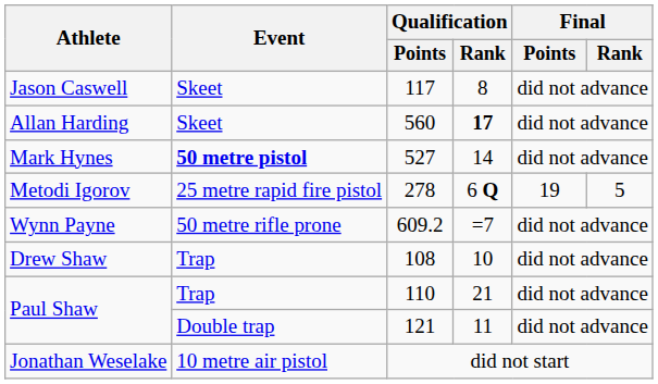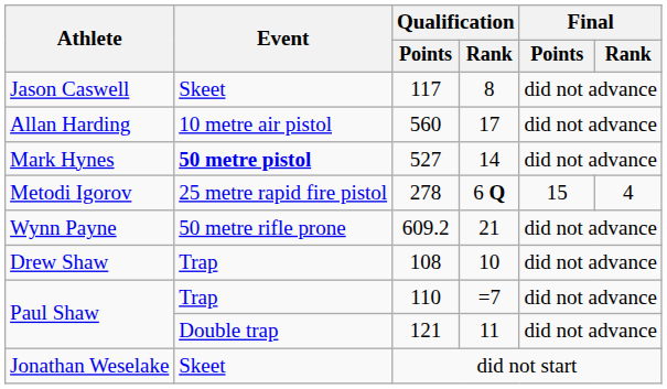 <table class="wikitable" style="font-size:90%">
 <tr>
 <th rowspan=2>Athlete</th>
 <th rowspan=2>Event</th>
 <th colspan=2>Qualification</th>
 <th colspan=2>Final</th>
 </tr>
 <tr style="font-size:95%">
 <th>Points</th>
 <th>Rank</th>
 <th>Points</th>
 <th>Rank</th>
 </tr>
 <tr align=center>
 <td align=left><a href='#'>Jason Caswell</a></td>
 <td align=left><a href='#'>Skeet</a></td>
 <td>117</td>
 <td>8</td>
 <td colspan="2">did not advance</td>
 </tr>
 <tr align=center>
 <td align=left><a href='#'>Allan Harding</a></td>
-<td align=left><a href='#'>Skeet</a></td>
+<td align=left><a href='#'>10 metre air pistol</a></td>
 <td>560</td>
-<td><strong>17</strong></td>
+<td>17</td>
 <td colspan="2">did not advance</td>
 </tr>
 <tr align=center>
 <td align=left><a href='#'>Mark Hynes</a></td>
 <td align=left><strong><a href='#'>50 metre pistol</a></strong></td>
 <td>527</td>
 <td>14</td>
 <td colspan="2">did not advance</td>
 </tr>
 <tr align=center>
 <td align=left><a href='#'>Metodi Igorov</a></td>
 <td align=left><a href='#'>25 metre rapid fire pistol</a></td>
 <td>278</td>
 <td>6 <strong>Q</strong></td>
-<td>19</td>
-<td>5</td>
+<td>15</td>
+<td>4</td>
 </tr>
 <tr align=center>
 <td align=left><a href='#'>Wynn Payne</a></td>
 <td align=left><a href='#'>50 metre rifle prone</a></td>
 <td>609.2</td>
-<td>=7</td>
+<td>21</td>
 <td colspan="2">did not advance</td>
 </tr>
 <tr align=center>
 <td align=left><a href='#'>Drew Shaw</a></td>
 <td align=left><a href='#'>Trap</a></td>
 <td>108</td>
 <td>10</td>
 <td colspan="2">did not advance</td>
 </tr>
 <tr align=center>
 <td align=left rowspan="2"><a href='#'>Paul Shaw</a></td>
 <td align=left><a href='#'>Trap</a></td>
 <td>110</td>
-<td>21</td>
+<td>=7</td>
 <td colspan="2">did not advance</td>
 </tr>
 <tr align=center>
 <td align=left><a href='#'>Double trap</a></td>
 <td>121</td>
 <td>11</td>
 <td colspan="2">did not advance</td>
 </tr>
 <tr align=center>
 <td align=left><a href='#'>Jonathan Weselake</a></td>
-<td align=left><a href='#'>10 metre air pistol</a></td>
+<td align=left><a href='#'>Skeet</a></td>
 <td colspan="4">did not start</td>
 </tr>
 </table>
